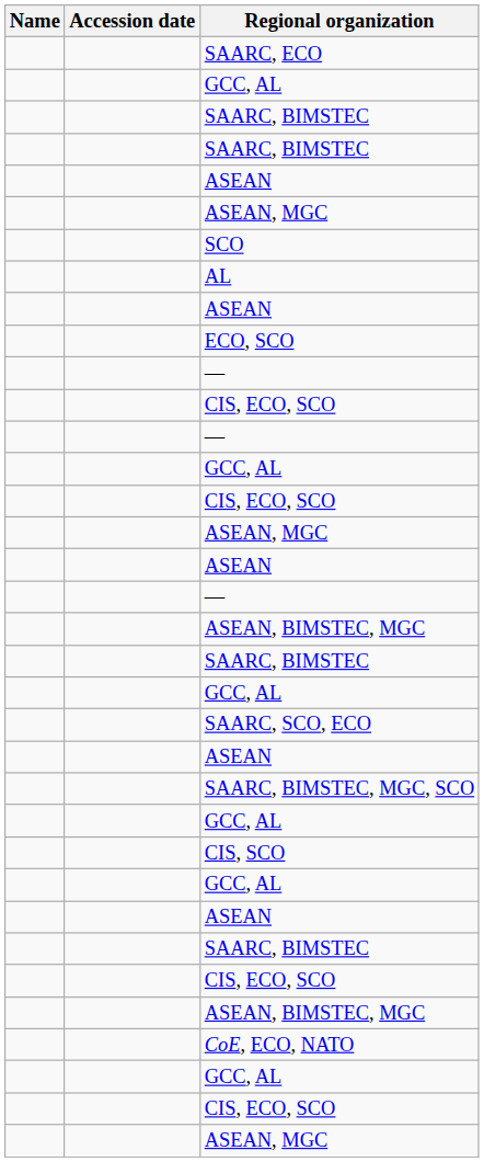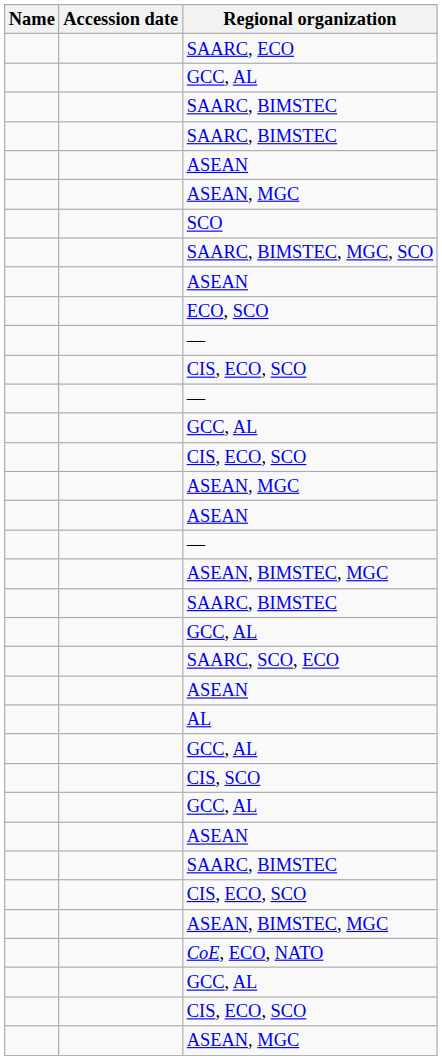 <table class="wikitable sortable" white-space:nowrap">
 <tr>
 <th>Name</th>
 <th>Accession date</th>
 <th>Regional organization</th>
 </tr>
 <tr>
 <td></td>
 <td style="text-align:right"></td>
 <td><a href='#'>SAARC</a>, <a href='#'>ECO</a></td>
 </tr>
 <tr>
 <td></td>
 <td style="text-align:right"></td>
 <td><a href='#'>GCC</a>, <a href='#'>AL</a></td>
 </tr>
 <tr>
 <td></td>
 <td style="text-align:right"></td>
 <td><a href='#'>SAARC</a>, <a href='#'>BIMSTEC</a></td>
 </tr>
 <tr>
 <td> </td>
 <td style="text-align:right"></td>
 <td><a href='#'>SAARC</a>, <a href='#'>BIMSTEC</a></td>
 </tr>
 <tr>
 <td></td>
 <td style="text-align:right"></td>
 <td><a href='#'>ASEAN</a></td>
 </tr>
 <tr>
 <td></td>
 <td style="text-align:right"></td>
 <td><a href='#'>ASEAN</a>, <a href='#'>MGC</a></td>
 </tr>
 <tr>
 <td></td>
 <td style="text-align:right"></td>
 <td><a href='#'>SCO</a></td>
 </tr>
 <tr>
 <td></td>
 <td style="text-align:right"></td>
-<td><a href='#'>AL</a></td>
+<td><a href='#'>SAARC</a>, <a href='#'>BIMSTEC</a>, <a href='#'>MGC</a>, <a href='#'>SCO</a></td>
 </tr>
 <tr>
 <td></td>
 <td style="text-align:right"></td>
 <td><a href='#'>ASEAN</a></td>
 </tr>
 <tr>
 <td></td>
 <td style="text-align:right"></td>
 <td><a href='#'>ECO</a>, <a href='#'>SCO</a></td>
 </tr>
 <tr>
 <td></td>
 <td style="text-align:right"></td>
 <td>—</td>
 </tr>
 <tr>
 <td> </td>
 <td style="text-align:right"></td>
 <td><a href='#'>CIS</a>, <a href='#'>ECO</a>, <a href='#'>SCO</a></td>
 </tr>
 <tr>
 <td></td>
 <td style="text-align:right"></td>
 <td>—</td>
 </tr>
 <tr>
 <td></td>
 <td style="text-align:right"></td>
 <td><a href='#'>GCC</a>, <a href='#'>AL</a></td>
 </tr>
 <tr>
 <td></td>
 <td style="text-align:right"></td>
 <td><a href='#'>CIS</a>, <a href='#'>ECO</a>, <a href='#'>SCO</a></td>
 </tr>
 <tr>
 <td></td>
 <td style="text-align:right"></td>
 <td><a href='#'>ASEAN</a>, <a href='#'>MGC</a></td>
 </tr>
 <tr>
 <td></td>
 <td style="text-align:right"></td>
 <td><a href='#'>ASEAN</a></td>
 </tr>
 <tr>
 <td></td>
 <td style="text-align:right"></td>
 <td>—</td>
 </tr>
 <tr>
 <td></td>
 <td style="text-align:right"></td>
 <td><a href='#'>ASEAN</a>, <a href='#'>BIMSTEC</a>, <a href='#'>MGC</a></td>
 </tr>
 <tr>
 <td></td>
 <td style="text-align:right"></td>
 <td><a href='#'>SAARC</a>, <a href='#'>BIMSTEC</a></td>
 </tr>
 <tr>
 <td></td>
 <td style="text-align:right"></td>
 <td><a href='#'>GCC</a>, <a href='#'>AL</a></td>
 </tr>
 <tr>
 <td></td>
 <td style="text-align:right"></td>
 <td><a href='#'>SAARC</a>, <a href='#'>SCO</a>, <a href='#'>ECO</a></td>
 </tr>
 <tr>
 <td></td>
 <td style="text-align:right"></td>
 <td><a href='#'>ASEAN</a></td>
 </tr>
 <tr>
 <td></td>
 <td style="text-align:right"></td>
-<td><a href='#'>SAARC</a>, <a href='#'>BIMSTEC</a>, <a href='#'>MGC</a>, <a href='#'>SCO</a></td>
+<td><a href='#'>AL</a></td>
 </tr>
 <tr>
 <td></td>
 <td style="text-align:right"></td>
 <td><a href='#'>GCC</a>, <a href='#'>AL</a></td>
 </tr>
 <tr>
 <td> </td>
 <td style="text-align:right"></td>
 <td><a href='#'>CIS</a>, <a href='#'>SCO</a></td>
 </tr>
 <tr>
 <td></td>
 <td style="text-align:right"></td>
 <td><a href='#'>GCC</a>, <a href='#'>AL</a></td>
 </tr>
 <tr>
 <td></td>
 <td style="text-align:right"></td>
 <td><a href='#'>ASEAN</a></td>
 </tr>
 <tr>
 <td></td>
 <td style="text-align:right"></td>
 <td><a href='#'>SAARC</a>, <a href='#'>BIMSTEC</a></td>
 </tr>
 <tr>
 <td></td>
 <td style="text-align:right"></td>
 <td><a href='#'>CIS</a>, <a href='#'>ECO</a>, <a href='#'>SCO</a></td>
 </tr>
 <tr>
 <td></td>
 <td style="text-align:right"></td>
 <td><a href='#'>ASEAN</a>, <a href='#'>BIMSTEC</a>, <a href='#'>MGC</a></td>
 </tr>
 <tr>
 <td></td>
 <td style="text-align:right"></td>
 <td><em><a href='#'>CoE</a></em>, <a href='#'>ECO</a>, <a href='#'>NATO</a></td>
 </tr>
 <tr>
 <td></td>
 <td style="text-align:right"></td>
 <td><a href='#'>GCC</a>, <a href='#'>AL</a></td>
 </tr>
 <tr>
 <td></td>
 <td style="text-align:right"></td>
 <td><a href='#'>CIS</a>, <a href='#'>ECO</a>, <a href='#'>SCO</a></td>
 </tr>
 <tr>
 <td></td>
 <td style="text-align:right"></td>
 <td><a href='#'>ASEAN</a>, <a href='#'>MGC</a></td>
 </tr>
 </table>
